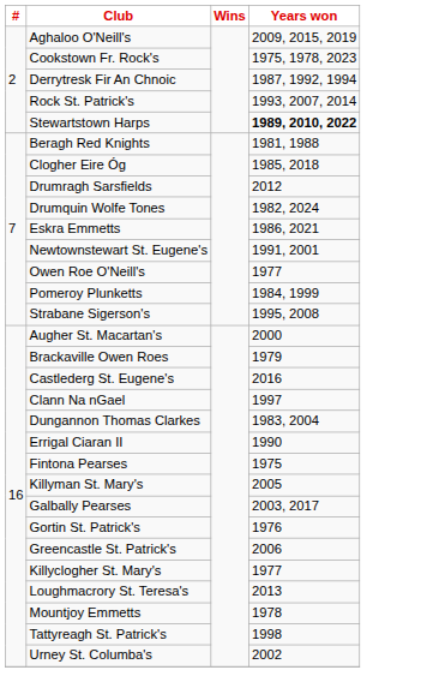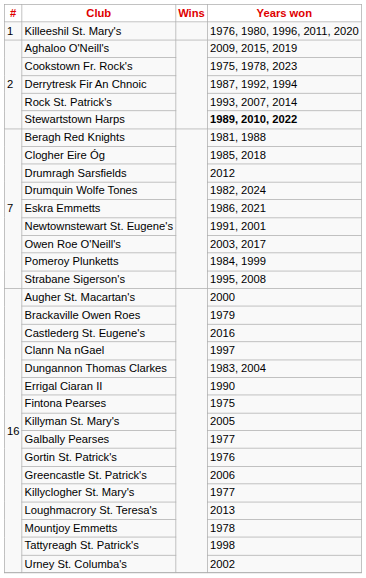 <table class="wikitable">
 <tr>
 <th style="background:white;color:#E00000">#</th>
 <th style="background:white;color:#E00000">Club</th>
 <th style="background:white;color:#E00000">Wins</th>
 <th style="background:white;color:#E00000">Years won</th>
+</tr>
+<tr>
+<td>1</td>
+<td>Killeeshil St. Mary's</td>
+<td></td>
+<td>1976, 1980, 1996, 2011, 2020</td>
 </tr>
 <tr>
 <td rowspan=5>2</td>
 <td>Aghaloo O'Neill's</td>
 <td rowspan=5></td>
 <td>2009, 2015, 2019</td>
 </tr>
 <tr>
 <td>Cookstown Fr. Rock's</td>
 <td>1975, 1978, 2023</td>
 </tr>
 <tr>
 <td>Derrytresk Fir An Chnoic</td>
 <td>1987, 1992, 1994</td>
 </tr>
 <tr>
 <td>Rock St. Patrick's</td>
 <td>1993, 2007, 2014</td>
 </tr>
 <tr>
 <td>Stewartstown Harps</td>
 <td><strong>1989, 2010, 2022</strong></td>
 </tr>
 <tr>
 <td rowspan=9>7</td>
 <td>Beragh Red Knights</td>
 <td rowspan=9></td>
 <td>1981, 1988</td>
 </tr>
 <tr>
 <td>Clogher Eire Óg</td>
 <td>1985, 2018</td>
 </tr>
 <tr>
 <td>Drumragh Sarsfields</td>
 <td>2012</td>
 </tr>
 <tr>
 <td>Drumquin Wolfe Tones</td>
 <td>1982, 2024</td>
 </tr>
 <tr>
 <td>Eskra Emmetts</td>
 <td>1986, 2021</td>
 </tr>
 <tr>
 <td>Newtownstewart St. Eugene's</td>
 <td>1991, 2001</td>
 </tr>
 <tr>
 <td>Owen Roe O'Neill's</td>
-<td>1977</td>
+<td>2003, 2017</td>
 </tr>
 <tr>
 <td>Pomeroy Plunketts</td>
 <td>1984, 1999</td>
 </tr>
 <tr>
 <td>Strabane Sigerson's</td>
 <td>1995, 2008</td>
 </tr>
 <tr>
 <td rowspan=16>16</td>
 <td>Augher St. Macartan's</td>
 <td rowspan=16></td>
 <td>2000</td>
 </tr>
 <tr>
 <td>Brackaville Owen Roes</td>
 <td>1979</td>
 </tr>
 <tr>
 <td>Castlederg St. Eugene's</td>
 <td>2016</td>
 </tr>
 <tr>
 <td>Clann Na nGael</td>
 <td>1997</td>
 </tr>
 <tr>
 <td>Dungannon Thomas Clarkes</td>
 <td>1983, 2004</td>
 </tr>
 <tr>
 <td>Errigal Ciaran II</td>
 <td>1990</td>
 </tr>
 <tr>
 <td>Fintona Pearses</td>
 <td>1975</td>
 </tr>
 <tr>
 <td>Killyman St. Mary's</td>
 <td>2005</td>
 </tr>
 <tr>
 <td>Galbally Pearses</td>
-<td>2003, 2017</td>
+<td>1977</td>
 </tr>
 <tr>
 <td>Gortin St. Patrick's</td>
 <td>1976</td>
 </tr>
 <tr>
 <td>Greencastle St. Patrick's</td>
 <td>2006</td>
 </tr>
 <tr>
 <td>Killyclogher St. Mary's</td>
 <td>1977</td>
 </tr>
 <tr>
 <td>Loughmacrory St. Teresa's</td>
 <td>2013</td>
 </tr>
 <tr>
 <td>Mountjoy Emmetts</td>
 <td>1978</td>
 </tr>
 <tr>
 <td>Tattyreagh St. Patrick's</td>
 <td>1998</td>
 </tr>
 <tr>
 <td>Urney St. Columba's</td>
 <td>2002</td>
 </tr>
 <tr>
 </tr>
 </table>
